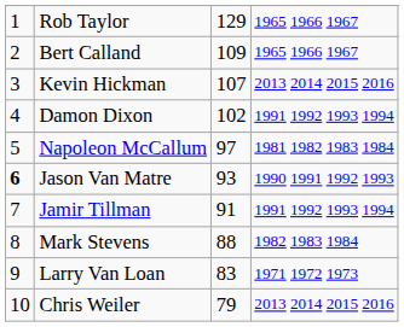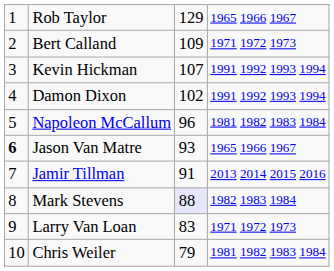 <table class="wikitable">
 <tr>
 </tr>
 <tr>
 <td>1</td>
 <td>Rob Taylor</td>
 <td>129</td>
 <td style="font-size:80%;"><a href='#'>1965</a> <a href='#'>1966</a> <a href='#'>1967</a></td>
 </tr>
 <tr>
 <td>2</td>
 <td>Bert Calland</td>
 <td>109</td>
-<td style="font-size:80%;"><a href='#'>1965</a> <a href='#'>1966</a> <a href='#'>1967</a></td>
+<td style="font-size:80%;"><a href='#'>1971</a> <a href='#'>1972</a> <a href='#'>1973</a></td>
 </tr>
 <tr>
 <td>3</td>
 <td>Kevin Hickman</td>
 <td>107</td>
-<td style="font-size:80%;"><a href='#'>2013</a> <a href='#'>2014</a> <a href='#'>2015</a> <a href='#'>2016</a></td>
+<td style="font-size:80%;"><a href='#'>1991</a> <a href='#'>1992</a> <a href='#'>1993</a> <a href='#'>1994</a></td>
 </tr>
 <tr>
 <td>4</td>
 <td>Damon Dixon</td>
 <td>102</td>
 <td style="font-size:80%;"><a href='#'>1991</a> <a href='#'>1992</a> <a href='#'>1993</a> <a href='#'>1994</a></td>
 </tr>
 <tr>
 <td>5</td>
 <td><a href='#'>Napoleon McCallum</a></td>
-<td>97</td>
+<td>96</td>
 <td style="font-size:80%;"><a href='#'>1981</a> <a href='#'>1982</a> <a href='#'>1983</a> <a href='#'>1984</a></td>
 </tr>
 <tr>
 <td><strong>6</strong></td>
 <td>Jason Van Matre</td>
 <td>93</td>
-<td style="font-size:80%;"><a href='#'>1990</a> <a href='#'>1991</a> <a href='#'>1992</a> <a href='#'>1993</a></td>
+<td style="font-size:80%;"><a href='#'>1965</a> <a href='#'>1966</a> <a href='#'>1967</a></td>
 </tr>
 <tr>
 <td>7</td>
 <td><a href='#'>Jamir Tillman</a></td>
 <td>91</td>
-<td style="font-size:80%;"><a href='#'>1991</a> <a href='#'>1992</a> <a href='#'>1993</a> <a href='#'>1994</a></td>
+<td style="font-size:80%;"><a href='#'>2013</a> <a href='#'>2014</a> <a href='#'>2015</a> <a href='#'>2016</a></td>
 </tr>
 <tr>
 <td>8</td>
 <td>Mark Stevens</td>
-<td>88</td>
+<td style="background: lavender;">88</td>
 <td style="font-size:80%;"><a href='#'>1982</a> <a href='#'>1983</a> <a href='#'>1984</a></td>
 </tr>
 <tr>
 <td>9</td>
 <td>Larry Van Loan</td>
 <td>83</td>
 <td style="font-size:80%;"><a href='#'>1971</a> <a href='#'>1972</a> <a href='#'>1973</a></td>
 </tr>
 <tr>
 <td>10</td>
 <td>Chris Weiler</td>
 <td>79</td>
-<td style="font-size:80%;"><a href='#'>2013</a> <a href='#'>2014</a> <a href='#'>2015</a> <a href='#'>2016</a></td>
+<td style="font-size:80%;"><a href='#'>1981</a> <a href='#'>1982</a> <a href='#'>1983</a> <a href='#'>1984</a></td>
 </tr>
 </table>
